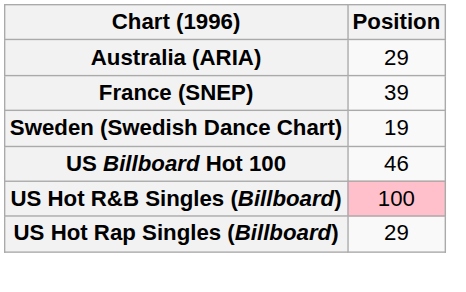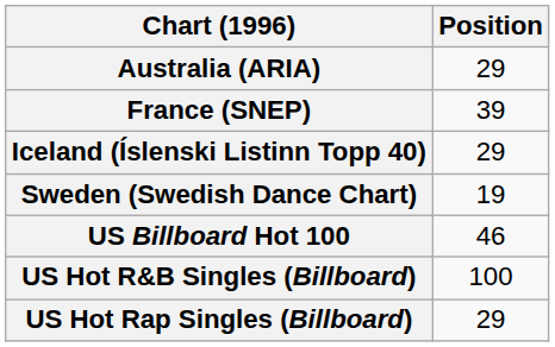 <table class="wikitable sortable plainrowheaders" style="text-align:center">
 <tr>
 <th scope="col">Chart (1996)</th>
 <th scope="col">Position</th>
 </tr>
 <tr>
 <th scope="row">Australia (ARIA)</th>
 <td>29</td>
 </tr>
 <tr>
 <th scope="row">France (SNEP)</th>
 <td>39</td>
 </tr>
 <tr>
+<th scope="row">Iceland (Íslenski Listinn Topp 40)</th>
+<td>29</td>
+</tr>
+<tr>
 <th scope="row">Sweden (Swedish Dance Chart)</th>
 <td>19</td>
 </tr>
 <tr>
 <th scope="row">US <em>Billboard</em> Hot 100</th>
 <td>46</td>
 </tr>
 <tr>
 <th scope="row">US Hot R&B Singles (<em>Billboard</em>)</th>
-<td style="background: pink;">100</td>
+<td>100</td>
 </tr>
 <tr>
 <th scope="row">US Hot Rap Singles (<em>Billboard</em>)</th>
 <td>29</td>
 </tr>
 </table>
